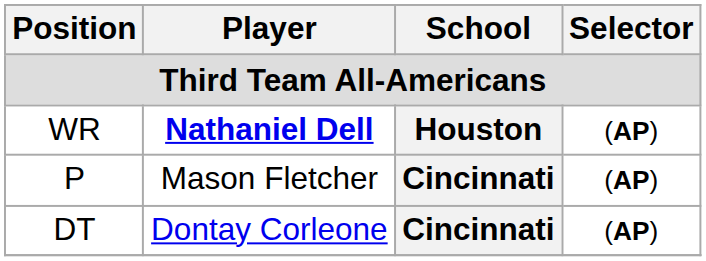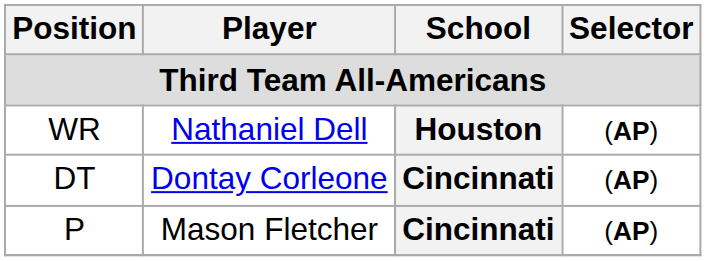 <table class="wikitable">
 <tr>
 <th>Position</th>
 <th>Player</th>
 <th>School</th>
 <th>Selector</th>
 </tr>
 <tr>
 <td colspan="4" style="text-align:center; background:#ddd;"><strong>Third Team All-Americans</strong></td>
 </tr>
 <tr style="text-align:center;">
 <td style="background:white">WR</td>
-<td style="background:white"><strong><a href='#'>Nathaniel Dell</a></strong></td>
+<td style="background:white"><a href='#'>Nathaniel Dell</a></td>
 <th style=>Houston</th>
+<td style="background:white"><small>(<strong>AP</strong>)</small></td>
+</tr>
+<tr style="text-align:center;">
+<td style="background:white">DT</td>
+<td style="background:white"><a href='#'>Dontay Corleone</a></td>
+<th style=>Cincinnati</th>
 <td style="background:white"><small>(<strong>AP</strong>)</small></td>
 </tr>
 <tr style="text-align:center;">
 <td style="background:white">P</td>
 <td style="background:white">Mason Fletcher</td>
 <th style=>Cincinnati</th>
 <td style="background:white"><small>(<strong>AP</strong>)</small></td>
 </tr>
-<tr style="text-align:center;">
-<td style="background:white">DT</td>
-<td style="background:white"><a href='#'>Dontay Corleone</a></td>
-<th style=>Cincinnati</th>
-<td style="background:white"><small>(<strong>AP</strong>)</small></td>
-</tr>
 <tr>
 </tr>
 </table>
